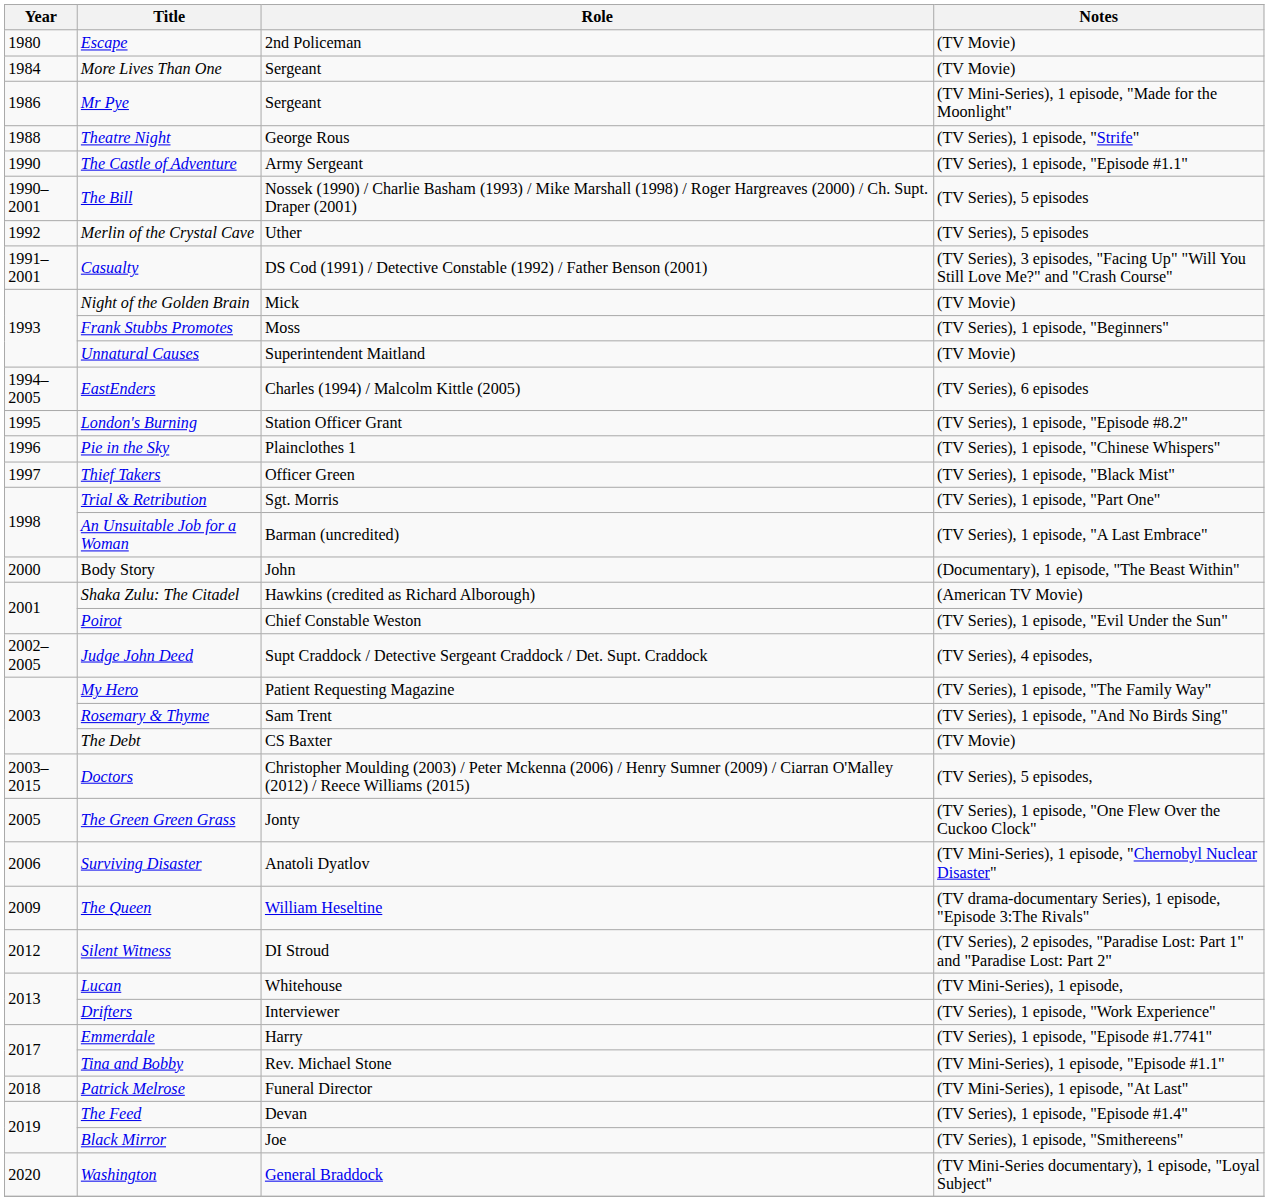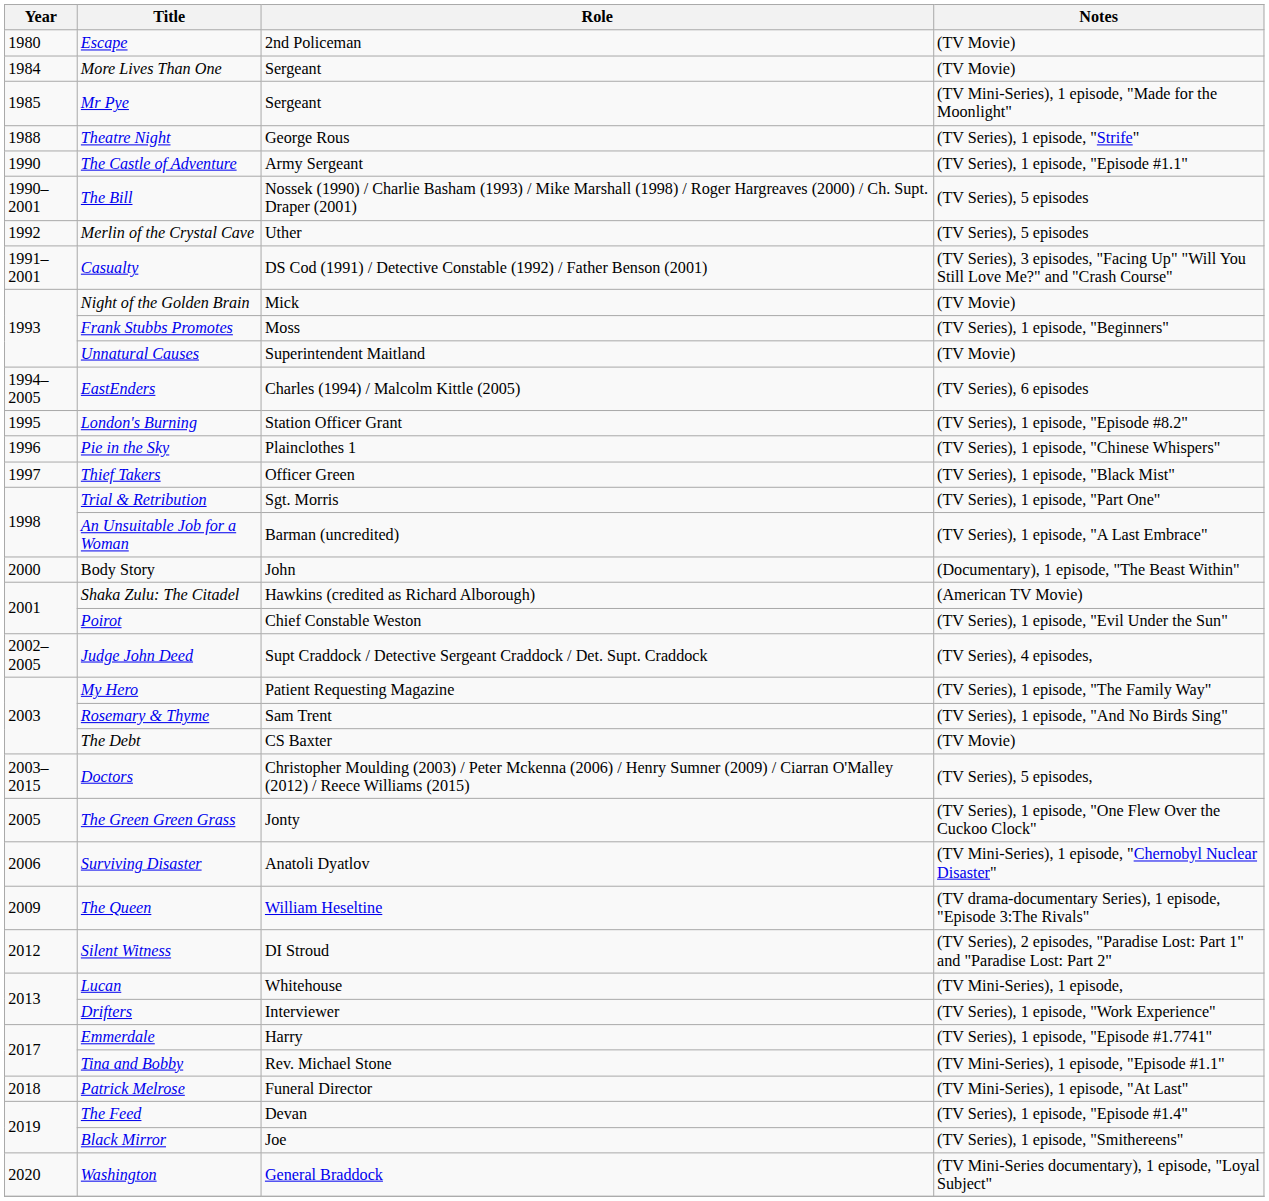 <table class="wikitable sortable">
 <tr>
 <th>Year</th>
 <th>Title</th>
 <th>Role</th>
 <th class="unsortable" style="width:20em;">Notes</th>
 </tr>
 <tr>
 <td>1980</td>
 <td><em><a href='#'>Escape</a></em></td>
 <td>2nd Policeman</td>
 <td>(TV Movie)</td>
 </tr>
 <tr>
 <td>1984</td>
 <td><em>More Lives Than One</em></td>
 <td>Sergeant</td>
 <td>(TV Movie)</td>
 </tr>
 <tr>
-<td>1986</td>
+<td>1985</td>
 <td><em><a href='#'>Mr Pye</a></em></td>
 <td>Sergeant</td>
 <td>(TV Mini-Series), 1 episode, "Made for the Moonlight"</td>
 </tr>
 <tr>
 <td>1988</td>
 <td><em><a href='#'>Theatre Night</a></em></td>
 <td>George Rous</td>
 <td>(TV Series), 1 episode, "<a href='#'>Strife</a>"</td>
 </tr>
 <tr>
 <td>1990</td>
 <td><em><a href='#'>The Castle of Adventure</a></em></td>
 <td>Army Sergeant</td>
 <td>(TV Series), 1 episode, "Episode #1.1"</td>
 </tr>
 <tr>
 <td>1990–2001</td>
 <td><em><a href='#'>The Bill</a></em></td>
 <td>Nossek (1990) / Charlie Basham (1993) / Mike Marshall (1998) / Roger Hargreaves (2000) / Ch. Supt. Draper (2001)</td>
 <td>(TV Series), 5 episodes</td>
 </tr>
 <tr>
 <td>1992</td>
 <td><em>Merlin of the Crystal Cave</em></td>
 <td>Uther</td>
 <td>(TV Series), 5 episodes</td>
 </tr>
 <tr>
 <td>1991–2001</td>
 <td><em><a href='#'>Casualty</a></em></td>
 <td>DS Cod (1991) / Detective Constable (1992) / Father Benson (2001)</td>
 <td>(TV Series), 3 episodes, "Facing Up" "Will You Still Love Me?" and "Crash Course"</td>
 </tr>
 <tr>
 <td rowspan="3">1993</td>
 <td><em>Night of the Golden Brain</em></td>
 <td>Mick</td>
 <td>(TV Movie)</td>
 </tr>
 <tr>
 <td><em><a href='#'>Frank Stubbs Promotes</a></em></td>
 <td>Moss</td>
 <td>(TV Series), 1 episode, "Beginners"</td>
 </tr>
 <tr>
 <td><em><a href='#'>Unnatural Causes</a></em></td>
 <td>Superintendent Maitland</td>
 <td>(TV Movie)</td>
 </tr>
 <tr>
 <td>1994–2005</td>
 <td><em><a href='#'>EastEnders</a></em></td>
 <td>Charles (1994) / Malcolm Kittle (2005)</td>
 <td>(TV Series), 6 episodes</td>
 </tr>
 <tr>
 <td>1995</td>
 <td><em><a href='#'>London's Burning</a></em></td>
 <td>Station Officer Grant</td>
 <td>(TV Series), 1 episode, "Episode #8.2"</td>
 </tr>
 <tr>
 <td>1996</td>
 <td><em><a href='#'>Pie in the Sky</a></em></td>
 <td>Plainclothes 1</td>
 <td>(TV Series), 1 episode, "Chinese Whispers"</td>
 </tr>
 <tr>
 <td>1997</td>
 <td><em><a href='#'>Thief Takers</a></em></td>
 <td>Officer Green</td>
 <td>(TV Series), 1 episode, "Black Mist"</td>
 </tr>
 <tr>
 <td rowspan="2">1998</td>
 <td><em><a href='#'>Trial & Retribution</a></em></td>
 <td>Sgt. Morris</td>
 <td>(TV Series), 1 episode, "Part One"</td>
 </tr>
 <tr>
 <td><em><a href='#'>An Unsuitable Job for a Woman</a></em></td>
 <td>Barman (uncredited)</td>
 <td>(TV Series), 1 episode, "A Last Embrace"</td>
 </tr>
 <tr>
 <td>2000</td>
 <td>Body Story</td>
 <td>John</td>
 <td>(Documentary), 1 episode, "The Beast Within"</td>
 </tr>
 <tr>
 <td rowspan="2">2001</td>
 <td><em>Shaka Zulu: The Citadel</em></td>
 <td>Hawkins (credited as Richard Alborough)</td>
 <td>(American TV Movie)</td>
 </tr>
 <tr>
 <td><em><a href='#'>Poirot</a></em></td>
 <td>Chief Constable Weston</td>
 <td>(TV Series), 1 episode, "Evil Under the Sun"</td>
 </tr>
 <tr>
 <td>2002–2005</td>
 <td><em><a href='#'>Judge John Deed</a></em></td>
 <td>Supt Craddock / Detective Sergeant Craddock / Det. Supt. Craddock</td>
 <td>(TV Series), 4 episodes,</td>
 </tr>
 <tr>
 <td rowspan="3">2003</td>
 <td><em><a href='#'>My Hero</a></em></td>
 <td>Patient Requesting Magazine</td>
 <td>(TV Series), 1 episode, "The Family Way"</td>
 </tr>
 <tr>
 <td><em><a href='#'>Rosemary & Thyme</a></em></td>
 <td>Sam Trent</td>
 <td>(TV Series), 1 episode, "And No Birds Sing"</td>
 </tr>
 <tr>
 <td><em>The Debt</em></td>
 <td>CS Baxter</td>
 <td>(TV Movie)</td>
 </tr>
 <tr>
 <td>2003–2015</td>
 <td><em><a href='#'>Doctors</a></em></td>
 <td>Christopher Moulding (2003) / Peter Mckenna (2006) / Henry Sumner (2009) / Ciarran O'Malley (2012) / Reece Williams (2015)</td>
 <td>(TV Series), 5 episodes,</td>
 </tr>
 <tr>
 <td>2005</td>
 <td><em><a href='#'>The Green Green Grass</a></em></td>
 <td>Jonty</td>
 <td>(TV Series), 1 episode, "One Flew Over the Cuckoo Clock"</td>
 </tr>
 <tr>
 <td>2006</td>
 <td><em><a href='#'>Surviving Disaster</a></em></td>
 <td>Anatoli Dyatlov</td>
 <td>(TV Mini-Series), 1 episode, "<a href='#'>Chernobyl Nuclear Disaster</a>"</td>
 </tr>
 <tr>
 <td>2009</td>
 <td><em><a href='#'>The Queen</a></em></td>
 <td><a href='#'>William Heseltine</a></td>
 <td>(TV drama-documentary Series), 1 episode, "Episode 3:The Rivals"</td>
 </tr>
 <tr>
 <td>2012</td>
 <td><em><a href='#'>Silent Witness</a></em></td>
 <td>DI Stroud</td>
 <td>(TV Series), 2 episodes, "Paradise Lost: Part 1" and "Paradise Lost: Part 2"</td>
 </tr>
 <tr>
 <td rowspan="2">2013</td>
 <td><em><a href='#'>Lucan</a></em></td>
 <td>Whitehouse</td>
 <td>(TV Mini-Series), 1 episode,</td>
 </tr>
 <tr>
 <td><em><a href='#'>Drifters</a></em></td>
 <td>Interviewer</td>
 <td>(TV Series), 1 episode, "Work Experience"</td>
 </tr>
 <tr>
 <td rowspan="2">2017</td>
 <td><em><a href='#'>Emmerdale</a></em></td>
 <td>Harry</td>
 <td>(TV Series), 1 episode, "Episode #1.7741"</td>
 </tr>
 <tr>
 <td><em><a href='#'>Tina and Bobby</a></em></td>
 <td>Rev. Michael Stone</td>
 <td>(TV Mini-Series), 1 episode, "Episode #1.1"</td>
 </tr>
 <tr>
 <td>2018</td>
 <td><em><a href='#'>Patrick Melrose</a></em></td>
 <td>Funeral Director</td>
 <td>(TV Mini-Series), 1 episode, "At Last"</td>
 </tr>
 <tr>
 <td rowspan="2">2019</td>
 <td><em><a href='#'>The Feed</a></em></td>
 <td>Devan</td>
 <td>(TV Series), 1 episode, "Episode #1.4"</td>
 </tr>
 <tr>
 <td><em><a href='#'>Black Mirror</a></em></td>
 <td>Joe</td>
 <td>(TV Series), 1 episode, "Smithereens"</td>
 </tr>
 <tr>
 <td>2020</td>
 <td><em><a href='#'>Washington</a></em></td>
 <td><a href='#'>General Braddock</a></td>
 <td>(TV Mini-Series documentary), 1 episode, "Loyal Subject"</td>
 </tr>
 <tr>
 </tr>
 </table>
